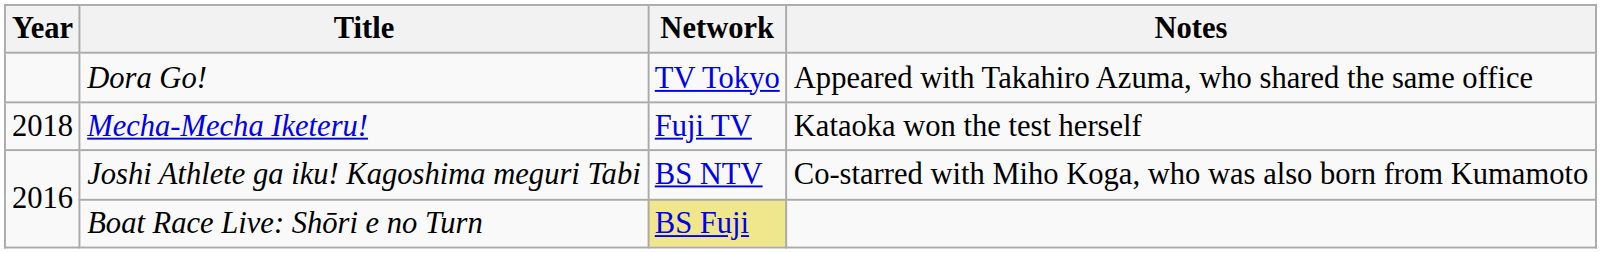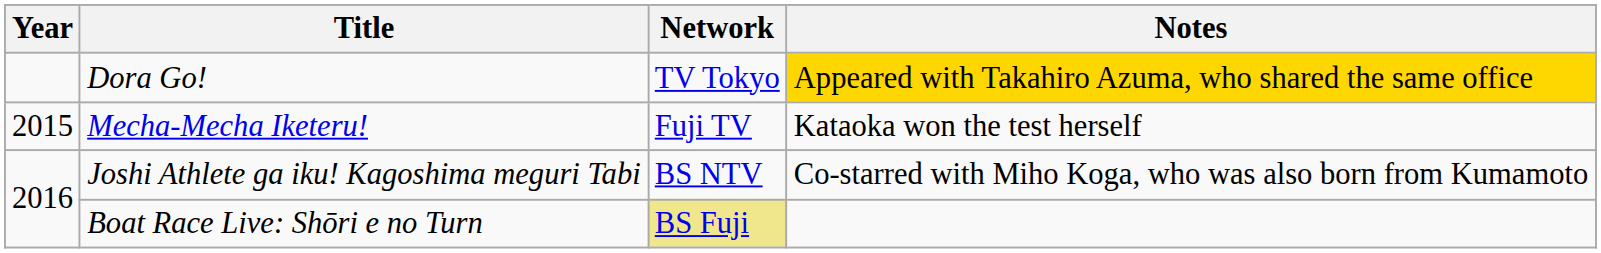 <table class="wikitable">
 <tr>
 <th>Year</th>
 <th>Title</th>
 <th>Network</th>
 <th>Notes</th>
 </tr>
 <tr>
 <td></td>
 <td><em>Dora Go!</em></td>
 <td><a href='#'>TV Tokyo</a></td>
-<td>Appeared with Takahiro Azuma, who shared the same office</td>
+<td style="background: gold;">Appeared with Takahiro Azuma, who shared the same office</td>
 </tr>
 <tr>
-<td>2018</td>
+<td>2015</td>
 <td><em><a href='#'>Mecha-Mecha Iketeru!</a></em></td>
 <td><a href='#'>Fuji TV</a></td>
 <td>Kataoka won the test herself</td>
 </tr>
 <tr>
 <td rowspan="2">2016</td>
 <td><em>Joshi Athlete ga iku! Kagoshima meguri Tabi</em></td>
 <td><a href='#'>BS NTV</a></td>
 <td>Co-starred with Miho Koga, who was also born from Kumamoto</td>
 </tr>
 <tr>
 <td><em>Boat Race Live: Shōri e no Turn</em></td>
 <td style="background: khaki;"><a href='#'>BS Fuji</a></td>
 <td></td>
 </tr>
 </table>
